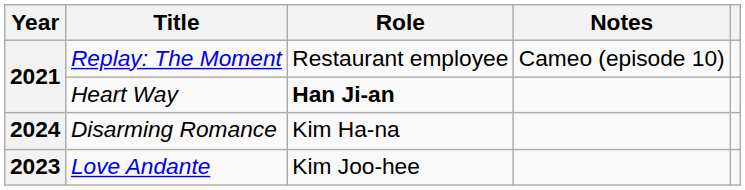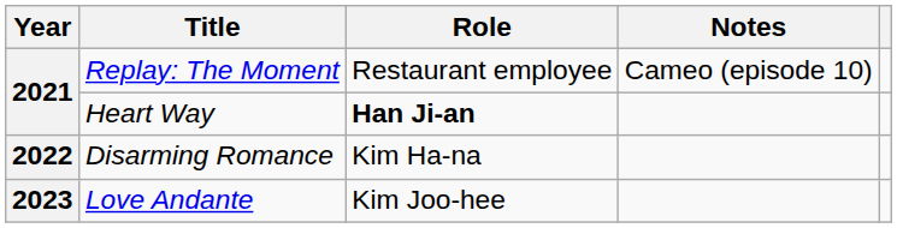 <table class="wikitable plainrowheaders">
 <tr>
 <th scope="col">Year</th>
 <th scope="col">Title</th>
 <th scope="col">Role</th>
 <th scope="col">Notes</th>
 <th scope="col" class="unsortable"></th>
 </tr>
 <tr>
 <th scope="row" rowspan="2">2021</th>
 <td><em><a href='#'>Replay: The Moment</a></em></td>
 <td>Restaurant employee</td>
 <td>Cameo (episode 10)</td>
 <td style="text-align:center"></td>
 </tr>
 <tr>
 <td><em>Heart Way</em></td>
 <td><strong>Han Ji-an</strong></td>
 <td></td>
 <td style="text-align:center"></td>
 </tr>
 <tr>
-<th scope="row">2024</th>
+<th scope="row">2022</th>
 <td><em>Disarming Romance</em></td>
 <td>Kim Ha-na</td>
 <td></td>
 <td style="text-align:center"></td>
 </tr>
 <tr>
 <th scope="row">2023</th>
 <td><em><a href='#'>Love Andante</a></em></td>
 <td>Kim Joo-hee</td>
 <td></td>
 <td style="text-align:center"></td>
 </tr>
 </table>
